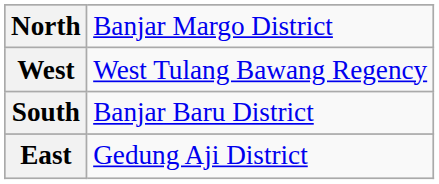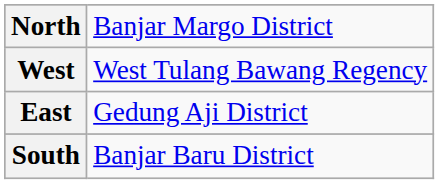 <table class="wikitable">
 <tr>
 <th>North</th>
 <td><a href='#'>Banjar Margo District</a></td>
 </tr>
 <tr>
 <th>West</th>
 <td><a href='#'>West Tulang Bawang Regency</a></td>
 </tr>
 <tr>
+<th>East</th>
+<td><a href='#'>Gedung Aji District</a></td>
+</tr>
+<tr>
 <th>South</th>
 <td><a href='#'>Banjar Baru District</a></td>
 </tr>
-<tr>
-<th>East</th>
-<td><a href='#'>Gedung Aji District</a></td>
-</tr>
 </table>
